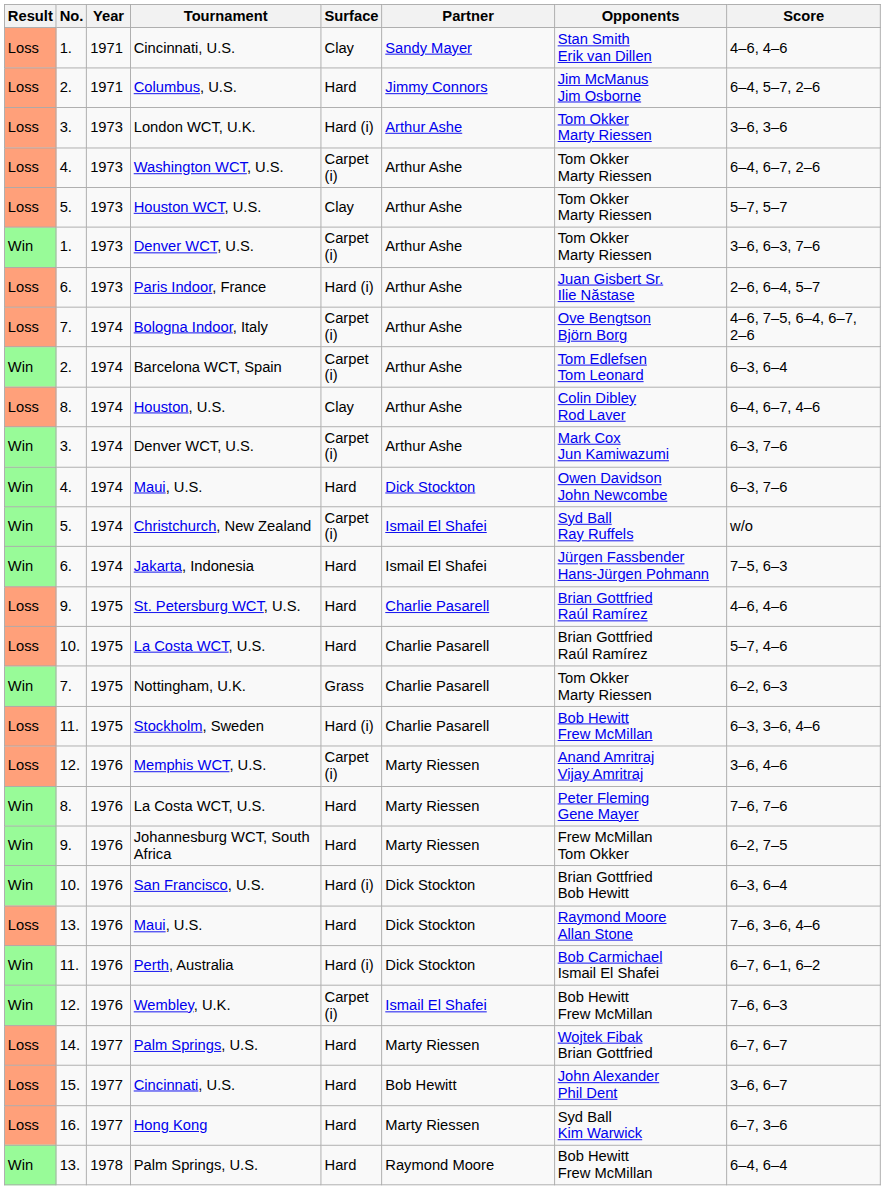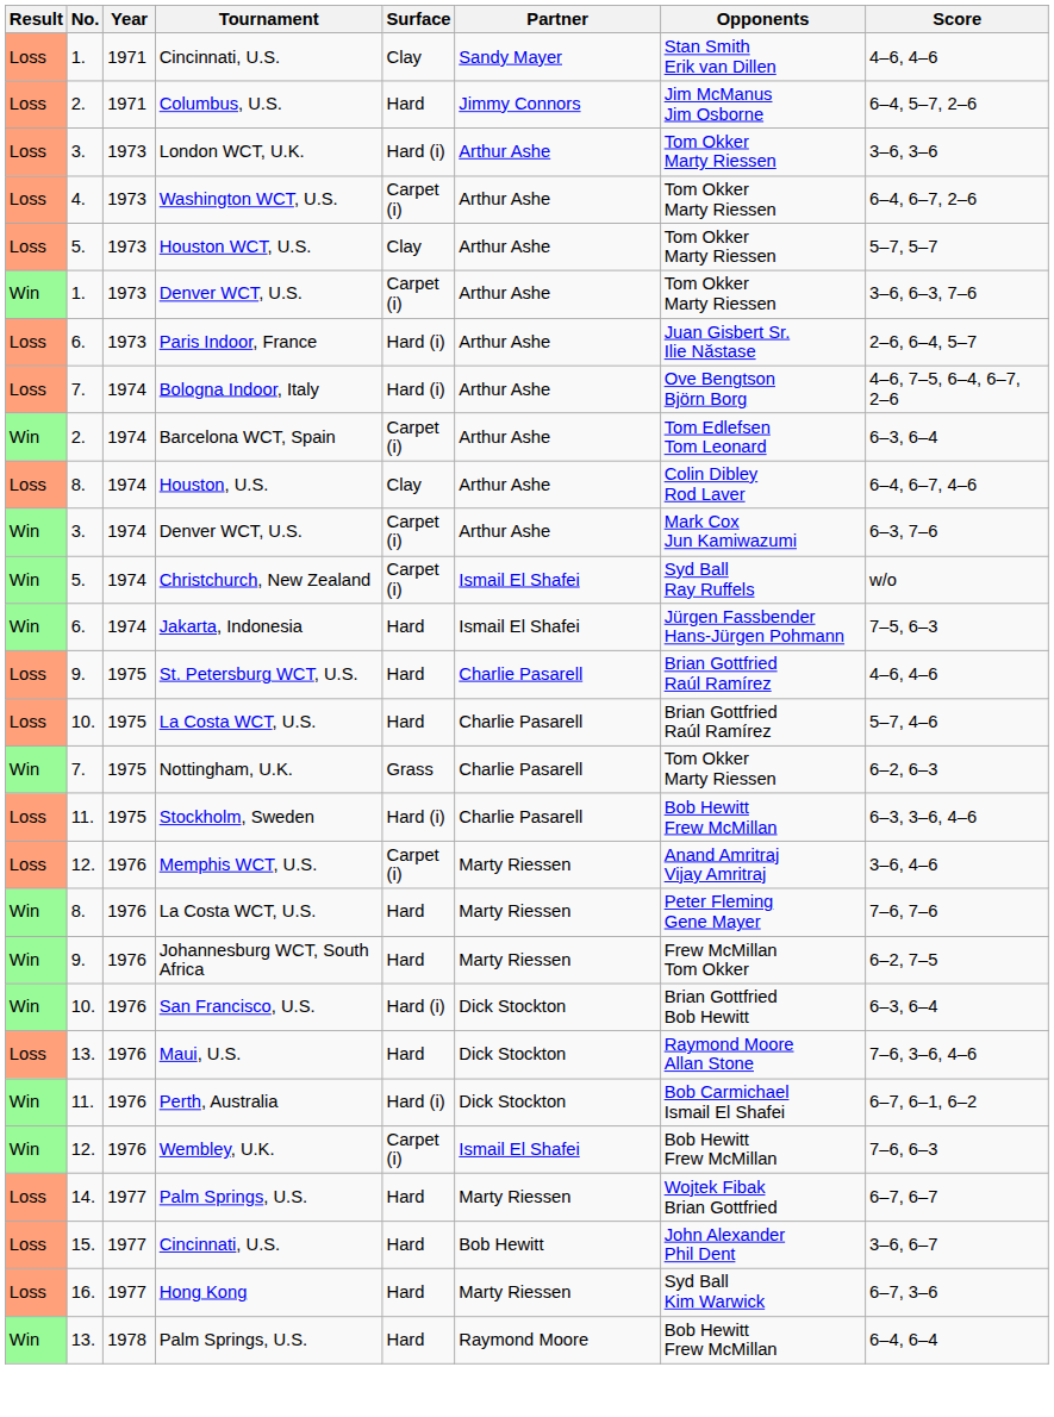 <table class="sortable wikitable">
 <tr>
 <th style="width:40px">Result</th>
 <th style="width:20px" class="unsortable">No.</th>
 <th style="width:40px">Year</th>
 <th style="width:200px">Tournament</th>
 <th style="width:50px">Surface</th>
 <th style="width:180px">Partner</th>
 <th style="width:180px">Opponents</th>
 <th style="width:160px" class="unsortable">Score</th>
 </tr>
 <tr>
 <td style="background:#ffa07a;">Loss</td>
 <td>1.</td>
 <td>1971</td>
 <td>Cincinnati, U.S.</td>
 <td>Clay</td>
 <td> <a href='#'>Sandy Mayer</a></td>
 <td> <a href='#'>Stan Smith</a> <br>  <a href='#'>Erik van Dillen</a></td>
 <td>4–6, 4–6</td>
 </tr>
 <tr>
 <td style="background:#ffa07a;">Loss</td>
 <td>2.</td>
 <td>1971</td>
 <td><a href='#'>Columbus</a>, U.S.</td>
 <td>Hard</td>
 <td> <a href='#'>Jimmy Connors</a></td>
 <td> <a href='#'>Jim McManus</a> <br>  <a href='#'>Jim Osborne</a></td>
 <td>6–4, 5–7, 2–6</td>
 </tr>
 <tr>
 <td style="background:#ffa07a;">Loss</td>
 <td>3.</td>
 <td>1973</td>
 <td>London WCT, U.K.</td>
 <td>Hard (i)</td>
 <td> <a href='#'>Arthur Ashe</a></td>
 <td> <a href='#'>Tom Okker</a> <br>  <a href='#'>Marty Riessen</a></td>
 <td>3–6, 3–6</td>
 </tr>
 <tr>
 <td style="background:#ffa07a;">Loss</td>
 <td>4.</td>
 <td>1973</td>
 <td><a href='#'>Washington WCT</a>, U.S.</td>
 <td>Carpet (i)</td>
 <td> Arthur Ashe</td>
 <td> Tom Okker <br>  Marty Riessen</td>
 <td>6–4, 6–7, 2–6</td>
 </tr>
 <tr>
 <td style="background:#ffa07a;">Loss</td>
 <td>5.</td>
 <td>1973</td>
 <td><a href='#'>Houston WCT</a>, U.S.</td>
 <td>Clay</td>
 <td> Arthur Ashe</td>
 <td> Tom Okker <br>  Marty Riessen</td>
 <td>5–7, 5–7</td>
 </tr>
 <tr>
 <td style="background:#98fb98;">Win</td>
 <td>1.</td>
 <td>1973</td>
 <td><a href='#'>Denver WCT</a>, U.S.</td>
 <td>Carpet (i)</td>
 <td> Arthur Ashe</td>
 <td> Tom Okker <br>  Marty Riessen</td>
 <td>3–6, 6–3, 7–6</td>
 </tr>
 <tr>
 <td style="background:#ffa07a;">Loss</td>
 <td>6.</td>
 <td>1973</td>
 <td><a href='#'>Paris Indoor</a>, France</td>
 <td>Hard (i)</td>
 <td> Arthur Ashe</td>
 <td> <a href='#'>Juan Gisbert Sr.</a> <br>  <a href='#'>Ilie Năstase</a></td>
 <td>2–6, 6–4, 5–7</td>
 </tr>
 <tr>
 <td style="background:#ffa07a;">Loss</td>
 <td>7.</td>
 <td>1974</td>
 <td><a href='#'>Bologna Indoor</a>, Italy</td>
-<td>Carpet (i)</td>
+<td>Hard (i)</td>
 <td> Arthur Ashe</td>
 <td> <a href='#'>Ove Bengtson</a> <br>  <a href='#'>Björn Borg</a></td>
 <td>4–6, 7–5, 6–4, 6–7, 2–6</td>
 </tr>
 <tr>
 <td style="background:#98fb98;">Win</td>
 <td>2.</td>
 <td>1974</td>
 <td>Barcelona WCT, Spain</td>
 <td>Carpet (i)</td>
 <td> Arthur Ashe</td>
 <td> <a href='#'>Tom Edlefsen</a> <br>  <a href='#'>Tom Leonard</a></td>
 <td>6–3, 6–4</td>
 </tr>
 <tr>
 <td style="background:#ffa07a;">Loss</td>
 <td>8.</td>
 <td>1974</td>
 <td><a href='#'>Houston</a>, U.S.</td>
 <td>Clay</td>
 <td> Arthur Ashe</td>
 <td> <a href='#'>Colin Dibley</a> <br>  <a href='#'>Rod Laver</a></td>
 <td>6–4, 6–7, 4–6</td>
 </tr>
 <tr>
 <td style="background:#98fb98;">Win</td>
 <td>3.</td>
 <td>1974</td>
 <td>Denver WCT, U.S.</td>
 <td>Carpet (i)</td>
 <td> Arthur Ashe</td>
 <td> <a href='#'>Mark Cox</a> <br>  <a href='#'>Jun Kamiwazumi</a></td>
-<td>6–3, 7–6</td>
-</tr>
-<tr>
-<td style="background:#98fb98;">Win</td>
-<td>4.</td>
-<td>1974</td>
-<td><a href='#'>Maui</a>, U.S.</td>
-<td>Hard</td>
-<td> <a href='#'>Dick Stockton</a></td>
-<td> <a href='#'>Owen Davidson</a> <br>  <a href='#'>John Newcombe</a></td>
 <td>6–3, 7–6</td>
 </tr>
 <tr>
 <td style="background:#98fb98;">Win</td>
 <td>5.</td>
 <td>1974</td>
 <td><a href='#'>Christchurch</a>, New Zealand</td>
 <td>Carpet (i)</td>
 <td> <a href='#'>Ismail El Shafei</a></td>
 <td> <a href='#'>Syd Ball</a> <br>  <a href='#'>Ray Ruffels</a></td>
 <td>w/o</td>
 </tr>
 <tr>
 <td style="background:#98fb98;">Win</td>
 <td>6.</td>
 <td>1974</td>
 <td><a href='#'>Jakarta</a>, Indonesia</td>
 <td>Hard</td>
 <td> Ismail El Shafei</td>
 <td> <a href='#'>Jürgen Fassbender</a> <br>  <a href='#'>Hans-Jürgen Pohmann</a></td>
 <td>7–5, 6–3</td>
 </tr>
 <tr>
 <td style="background:#ffa07a;">Loss</td>
 <td>9.</td>
 <td>1975</td>
 <td><a href='#'>St. Petersburg WCT</a>, U.S.</td>
 <td>Hard</td>
 <td> <a href='#'>Charlie Pasarell</a></td>
 <td> <a href='#'>Brian Gottfried</a> <br>  <a href='#'>Raúl Ramírez</a></td>
 <td>4–6, 4–6</td>
 </tr>
 <tr>
 <td style="background:#ffa07a;">Loss</td>
 <td>10.</td>
 <td>1975</td>
 <td><a href='#'>La Costa WCT</a>, U.S.</td>
 <td>Hard</td>
 <td> Charlie Pasarell</td>
 <td> Brian Gottfried <br>  Raúl Ramírez</td>
 <td>5–7, 4–6</td>
 </tr>
 <tr>
 <td style="background:#98fb98;">Win</td>
 <td>7.</td>
 <td>1975</td>
 <td>Nottingham, U.K.</td>
 <td>Grass</td>
 <td> Charlie Pasarell</td>
 <td> Tom Okker <br>  Marty Riessen</td>
 <td>6–2, 6–3</td>
 </tr>
 <tr>
 <td style="background:#ffa07a;">Loss</td>
 <td>11.</td>
 <td>1975</td>
 <td><a href='#'>Stockholm</a>, Sweden</td>
 <td>Hard (i)</td>
 <td> Charlie Pasarell</td>
 <td> <a href='#'>Bob Hewitt</a> <br>  <a href='#'>Frew McMillan</a></td>
 <td>6–3, 3–6, 4–6</td>
 </tr>
 <tr>
 <td style="background:#ffa07a;">Loss</td>
 <td>12.</td>
 <td>1976</td>
 <td><a href='#'>Memphis WCT</a>, U.S.</td>
 <td>Carpet (i)</td>
 <td> Marty Riessen</td>
 <td> <a href='#'>Anand Amritraj</a> <br>  <a href='#'>Vijay Amritraj</a></td>
 <td>3–6, 4–6</td>
 </tr>
 <tr>
 <td style="background:#98fb98;">Win</td>
 <td>8.</td>
 <td>1976</td>
 <td>La Costa WCT, U.S.</td>
 <td>Hard</td>
 <td> Marty Riessen</td>
 <td> <a href='#'>Peter Fleming</a> <br>  <a href='#'>Gene Mayer</a></td>
 <td>7–6, 7–6</td>
 </tr>
 <tr>
 <td style="background:#98fb98;">Win</td>
 <td>9.</td>
 <td>1976</td>
 <td>Johannesburg WCT, South Africa</td>
 <td>Hard</td>
 <td> Marty Riessen</td>
 <td> Frew McMillan <br>  Tom Okker</td>
 <td>6–2, 7–5</td>
 </tr>
 <tr>
 <td style="background:#98fb98;">Win</td>
 <td>10.</td>
 <td>1976</td>
 <td><a href='#'>San Francisco</a>, U.S.</td>
 <td>Hard (i)</td>
 <td> Dick Stockton</td>
 <td> Brian Gottfried <br>  Bob Hewitt</td>
 <td>6–3, 6–4</td>
 </tr>
 <tr>
 <td style="background:#ffa07a;">Loss</td>
 <td>13.</td>
 <td>1976</td>
 <td><a href='#'>Maui</a>, U.S.</td>
 <td>Hard</td>
 <td> Dick Stockton</td>
 <td> <a href='#'>Raymond Moore</a> <br>  <a href='#'>Allan Stone</a></td>
 <td>7–6, 3–6, 4–6</td>
 </tr>
 <tr>
 <td style="background:#98fb98;">Win</td>
 <td>11.</td>
 <td>1976</td>
 <td><a href='#'>Perth</a>, Australia</td>
 <td>Hard (i)</td>
 <td> Dick Stockton</td>
 <td> <a href='#'>Bob Carmichael</a> <br>  Ismail El Shafei</td>
 <td>6–7, 6–1, 6–2</td>
 </tr>
 <tr>
 <td style="background:#98fb98;">Win</td>
 <td>12.</td>
 <td>1976</td>
 <td><a href='#'>Wembley</a>, U.K.</td>
 <td>Carpet (i)</td>
 <td> <a href='#'>Ismail El Shafei</a></td>
 <td> Bob Hewitt <br>  Frew McMillan</td>
 <td>7–6, 6–3</td>
 </tr>
 <tr>
 <td style="background:#ffa07a;">Loss</td>
 <td>14.</td>
 <td>1977</td>
 <td><a href='#'>Palm Springs</a>, U.S.</td>
 <td>Hard</td>
 <td> Marty Riessen</td>
 <td> <a href='#'>Wojtek Fibak</a> <br>  Brian Gottfried</td>
 <td>6–7, 6–7</td>
 </tr>
 <tr>
 <td style="background:#ffa07a;">Loss</td>
 <td>15.</td>
 <td>1977</td>
 <td><a href='#'>Cincinnati</a>, U.S.</td>
 <td>Hard</td>
 <td> Bob Hewitt</td>
 <td> <a href='#'>John Alexander</a> <br>  <a href='#'>Phil Dent</a></td>
 <td>3–6, 6–7</td>
 </tr>
 <tr>
 <td style="background:#ffa07a;">Loss</td>
 <td>16.</td>
 <td>1977</td>
 <td><a href='#'>Hong Kong</a></td>
 <td>Hard</td>
 <td> Marty Riessen</td>
 <td> Syd Ball <br>  <a href='#'>Kim Warwick</a></td>
 <td>6–7, 3–6</td>
 </tr>
 <tr>
 <td style="background:#98fb98;">Win</td>
 <td>13.</td>
 <td>1978</td>
 <td>Palm Springs, U.S.</td>
 <td>Hard</td>
 <td> Raymond Moore</td>
 <td> Bob Hewitt <br>  Frew McMillan</td>
 <td>6–4, 6–4</td>
 </tr>
 </table>
